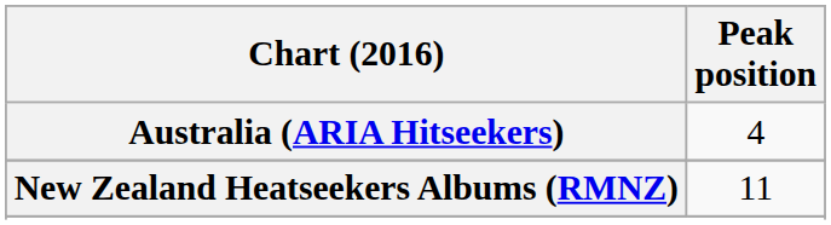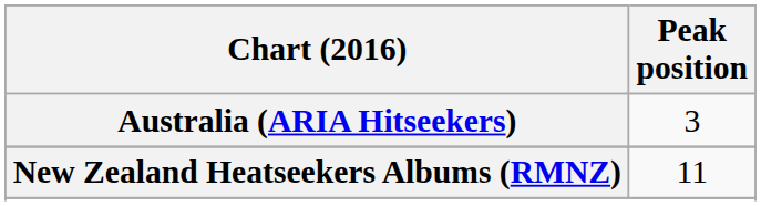 <table class="wikitable sortable plainrowheaders" style="text-align:center">
 <tr>
 <th scope="col">Chart (2016)</th>
 <th scope="col">Peak<br> position</th>
 </tr>
 <tr>
 <th scope="row">Australia (<a href='#'>ARIA Hitseekers</a>)</th>
-<td>4</td>
+<td>3</td>
 </tr>
 <tr>
 </tr>
 <tr>
 </tr>
 <tr>
 </tr>
 <tr>
 <th scope="row">New Zealand Heatseekers Albums (<a href='#'>RMNZ</a>)</th>
 <td>11</td>
 </tr>
 <tr>
 </tr>
 <tr>
 </tr>
 <tr>
 </tr>
 <tr>
 </tr>
 <tr>
 </tr>
 <tr>
 </tr>
 </table>
